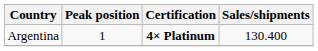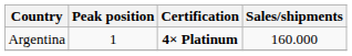 <table class="wikitable">
 <tr>
 <th>Country</th>
 <th>Peak position</th>
 <th>Certification</th>
 <th>Sales/shipments</th>
 </tr>
 <tr>
 <td>Argentina</td>
 <td align="center">1</td>
 <td align="center"><strong>4× Platinum</strong></td>
-<td align="center">130.400</td>
+<td align="center">160.000</td>
 </tr>
 <tr>
 </tr>
 </table>
